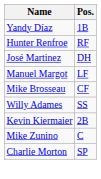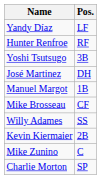 <table class="wikitable">
 <tr>
 <th>Name</th>
 <th>Pos.</th>
 </tr>
 <tr>
 <td><a href='#'>Yandy Díaz</a></td>
-<td><a href='#'>1B</a></td>
+<td><a href='#'>LF</a></td>
 </tr>
 <tr>
 <td><a href='#'>Hunter Renfroe</a></td>
 <td><a href='#'>RF</a></td>
+</tr>
+<tr>
+<td><a href='#'>Yoshi Tsutsugo</a></td>
+<td><a href='#'>3B</a></td>
 </tr>
 <tr>
 <td><a href='#'>José Martinez</a></td>
 <td><a href='#'>DH</a></td>
 </tr>
 <tr>
 <td><a href='#'>Manuel Margot</a></td>
-<td><a href='#'>LF</a></td>
+<td><a href='#'>1B</a></td>
 </tr>
 <tr>
 <td><a href='#'>Mike Brosseau</a></td>
 <td><a href='#'>CF</a></td>
 </tr>
 <tr>
 <td><a href='#'>Willy Adames</a></td>
 <td><a href='#'>SS</a></td>
 </tr>
 <tr>
 <td><a href='#'>Kevin Kiermaier</a></td>
 <td><a href='#'>2B</a></td>
 </tr>
 <tr>
 <td><a href='#'>Mike Zunino</a></td>
 <td><a href='#'>C</a></td>
 </tr>
 <tr>
 <td><a href='#'>Charlie Morton</a></td>
 <td><a href='#'>SP</a></td>
 </tr>
 </table>
